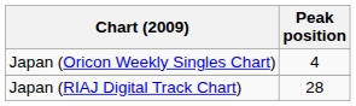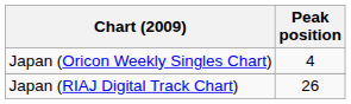 <table class="wikitable sortable" border="1">
 <tr>
 <th>Chart (2009)</th>
 <th>Peak<br>position</th>
 </tr>
 <tr>
 <td>Japan (<a href='#'>Oricon Weekly Singles Chart</a>)</td>
 <td style="text-align:center;">4</td>
 </tr>
 <tr>
 </tr>
 <tr>
 <td>Japan (<a href='#'>RIAJ Digital Track Chart</a>)</td>
-<td style="text-align:center;">28</td>
+<td style="text-align:center;">26</td>
 </tr>
 </table>
